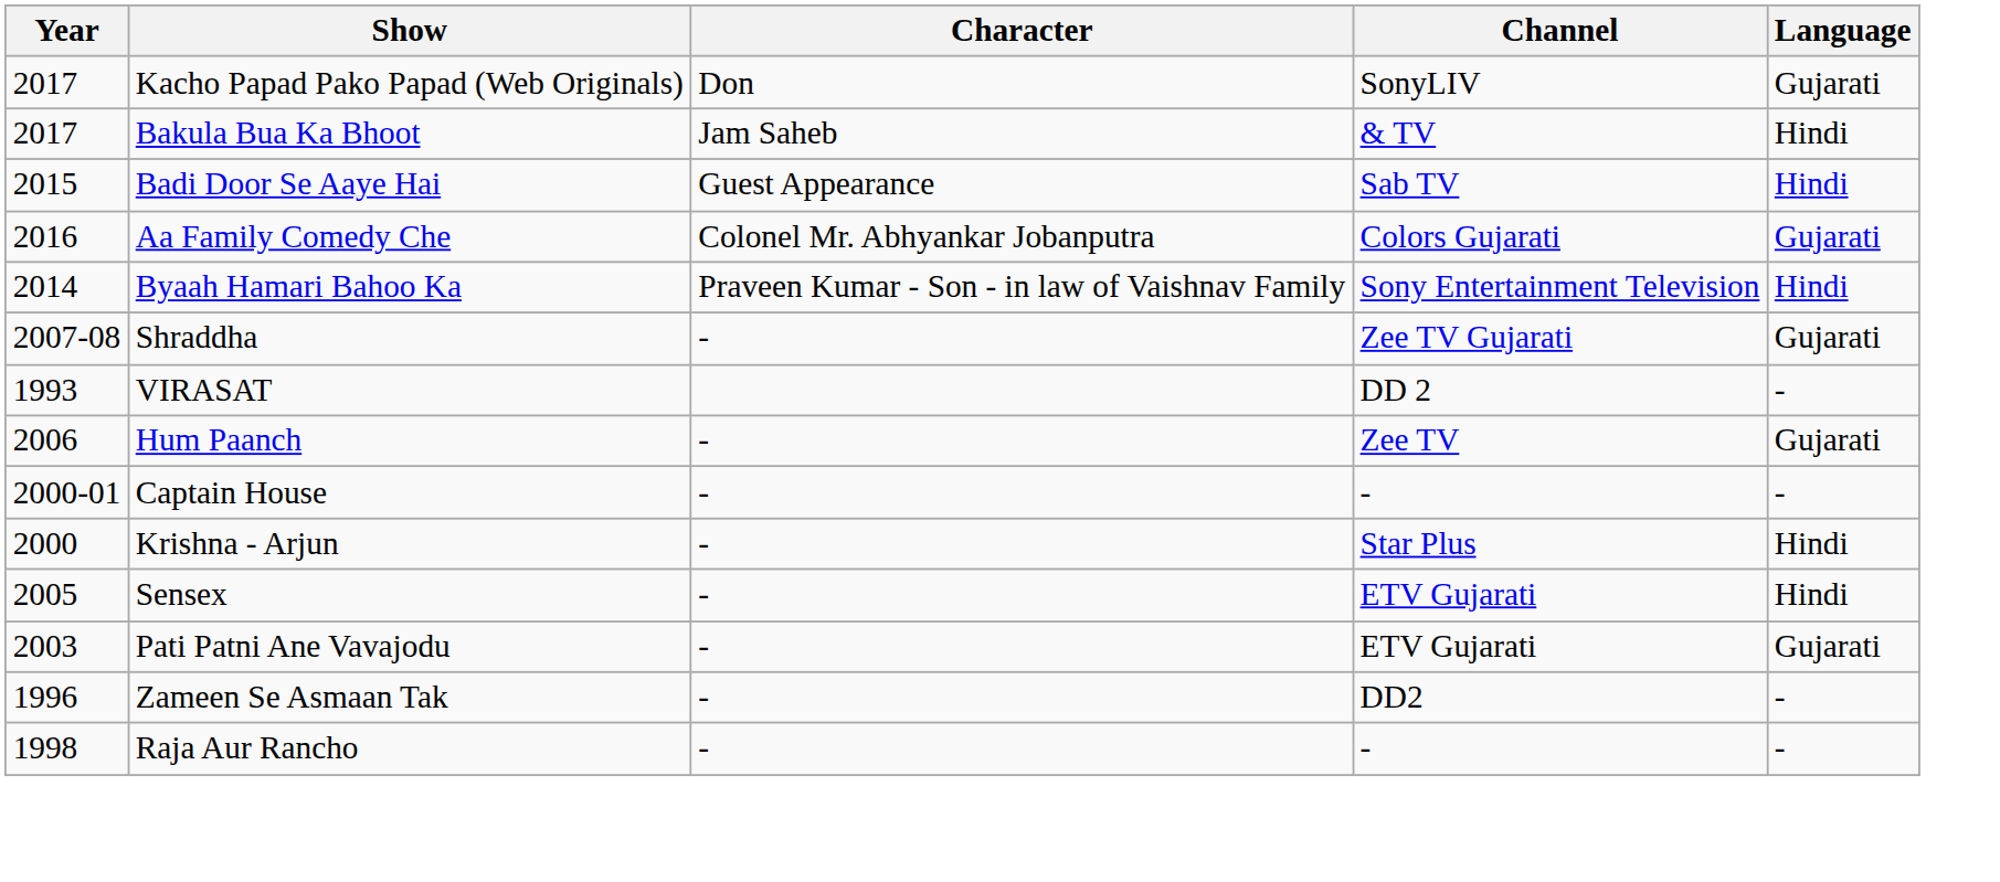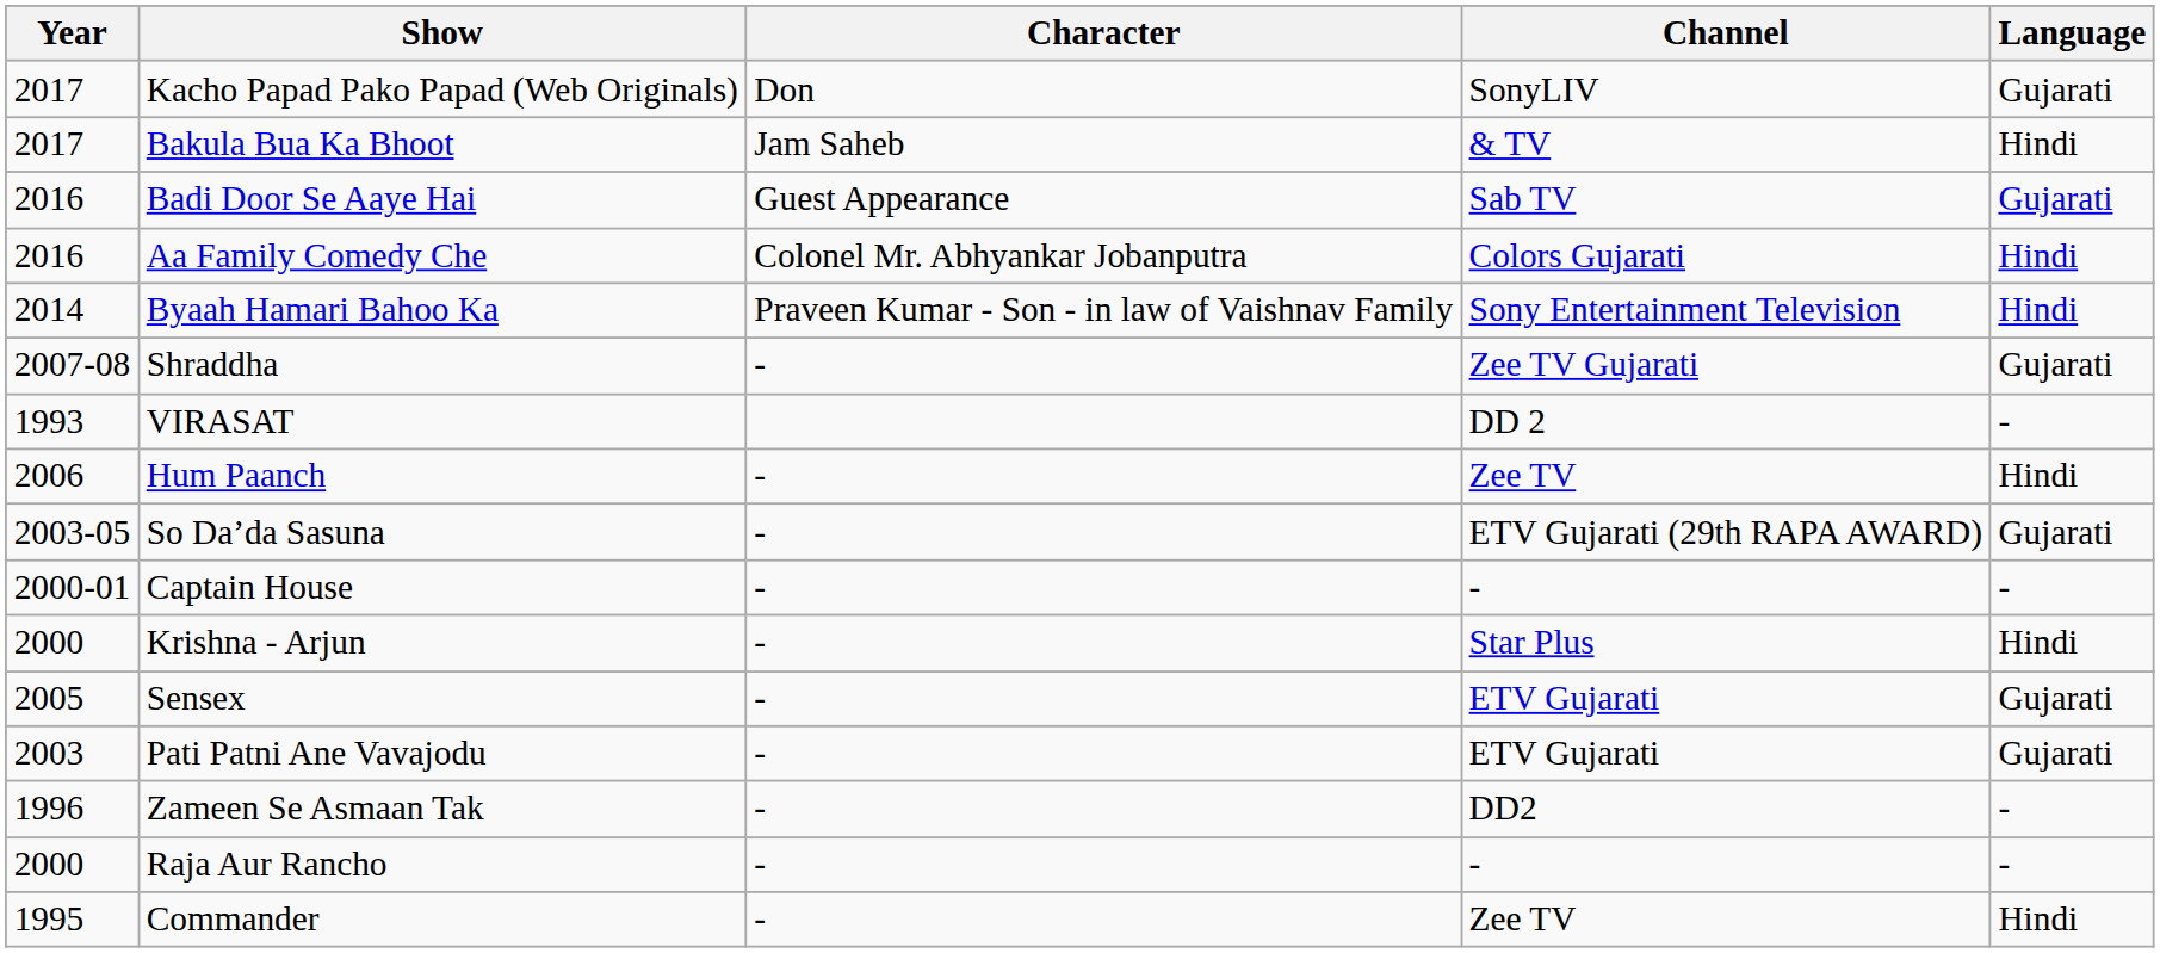 <table class="wikitable sortable">
 <tr>
 <th>Year</th>
 <th>Show</th>
 <th>Character</th>
 <th>Channel</th>
 <th>Language</th>
 </tr>
 <tr>
 <td>2017</td>
 <td>Kacho Papad Pako Papad (Web Originals)</td>
 <td>Don</td>
 <td>SonyLIV</td>
 <td>Gujarati</td>
 </tr>
 <tr>
 <td>2017</td>
 <td><a href='#'>Bakula Bua Ka Bhoot</a></td>
 <td>Jam Saheb</td>
 <td><a href='#'>& TV</a></td>
 <td>Hindi</td>
 </tr>
 <tr>
-<td>2015</td>
+<td>2016</td>
 <td><a href='#'>Badi Door Se Aaye Hai</a></td>
 <td>Guest Appearance</td>
 <td><a href='#'>Sab TV</a></td>
-<td><a href='#'>Hindi</a></td>
+<td><a href='#'>Gujarati</a></td>
 </tr>
 <tr>
 <td>2016</td>
 <td><a href='#'>Aa Family Comedy Che</a></td>
 <td>Colonel Mr. Abhyankar Jobanputra</td>
 <td><a href='#'>Colors Gujarati</a></td>
-<td><a href='#'>Gujarati</a></td>
+<td><a href='#'>Hindi</a></td>
 </tr>
 <tr>
 <td>2014</td>
 <td><a href='#'>Byaah Hamari Bahoo Ka</a></td>
 <td>Praveen Kumar - Son - in law of Vaishnav Family</td>
 <td><a href='#'>Sony Entertainment Television</a></td>
 <td><a href='#'>Hindi</a></td>
 </tr>
 <tr>
 <td>2007-08</td>
 <td>Shraddha</td>
 <td>-</td>
 <td><a href='#'>Zee TV Gujarati</a></td>
 <td>Gujarati</td>
 </tr>
 <tr>
 <td>1993</td>
 <td>VIRASAT</td>
 <td></td>
 <td>DD 2</td>
 <td>-</td>
 </tr>
 <tr>
 <td>2006</td>
 <td><a href='#'>Hum Paanch</a></td>
 <td>-</td>
 <td><a href='#'>Zee TV</a></td>
+<td>Hindi</td>
+</tr>
+<tr>
+<td>2003-05</td>
+<td>So Da’da Sasuna</td>
+<td>-</td>
+<td>ETV Gujarati (29th RAPA AWARD)</td>
 <td>Gujarati</td>
 </tr>
 <tr>
 <td>2000-01</td>
 <td>Captain House</td>
 <td>-</td>
 <td>-</td>
 <td>-</td>
 </tr>
 <tr>
 <td>2000</td>
 <td>Krishna - Arjun</td>
 <td>-</td>
 <td><a href='#'>Star Plus</a></td>
 <td>Hindi</td>
 </tr>
 <tr>
 <td>2005</td>
 <td>Sensex</td>
 <td>-</td>
 <td><a href='#'>ETV Gujarati</a></td>
-<td>Hindi</td>
+<td>Gujarati</td>
 </tr>
 <tr>
 <td>2003</td>
 <td>Pati Patni Ane Vavajodu</td>
 <td>-</td>
 <td>ETV Gujarati</td>
 <td>Gujarati</td>
 </tr>
 <tr>
 <td>1996</td>
 <td>Zameen Se Asmaan Tak</td>
 <td>-</td>
 <td>DD2</td>
 <td>-</td>
 </tr>
 <tr>
-<td>1998</td>
+<td>2000</td>
 <td>Raja Aur Rancho</td>
 <td>-</td>
 <td>-</td>
 <td>-</td>
 </tr>
+<tr>
+<td>1995</td>
+<td>Commander</td>
+<td>-</td>
+<td>Zee TV</td>
+<td>Hindi</td>
+</tr>
 </table>
